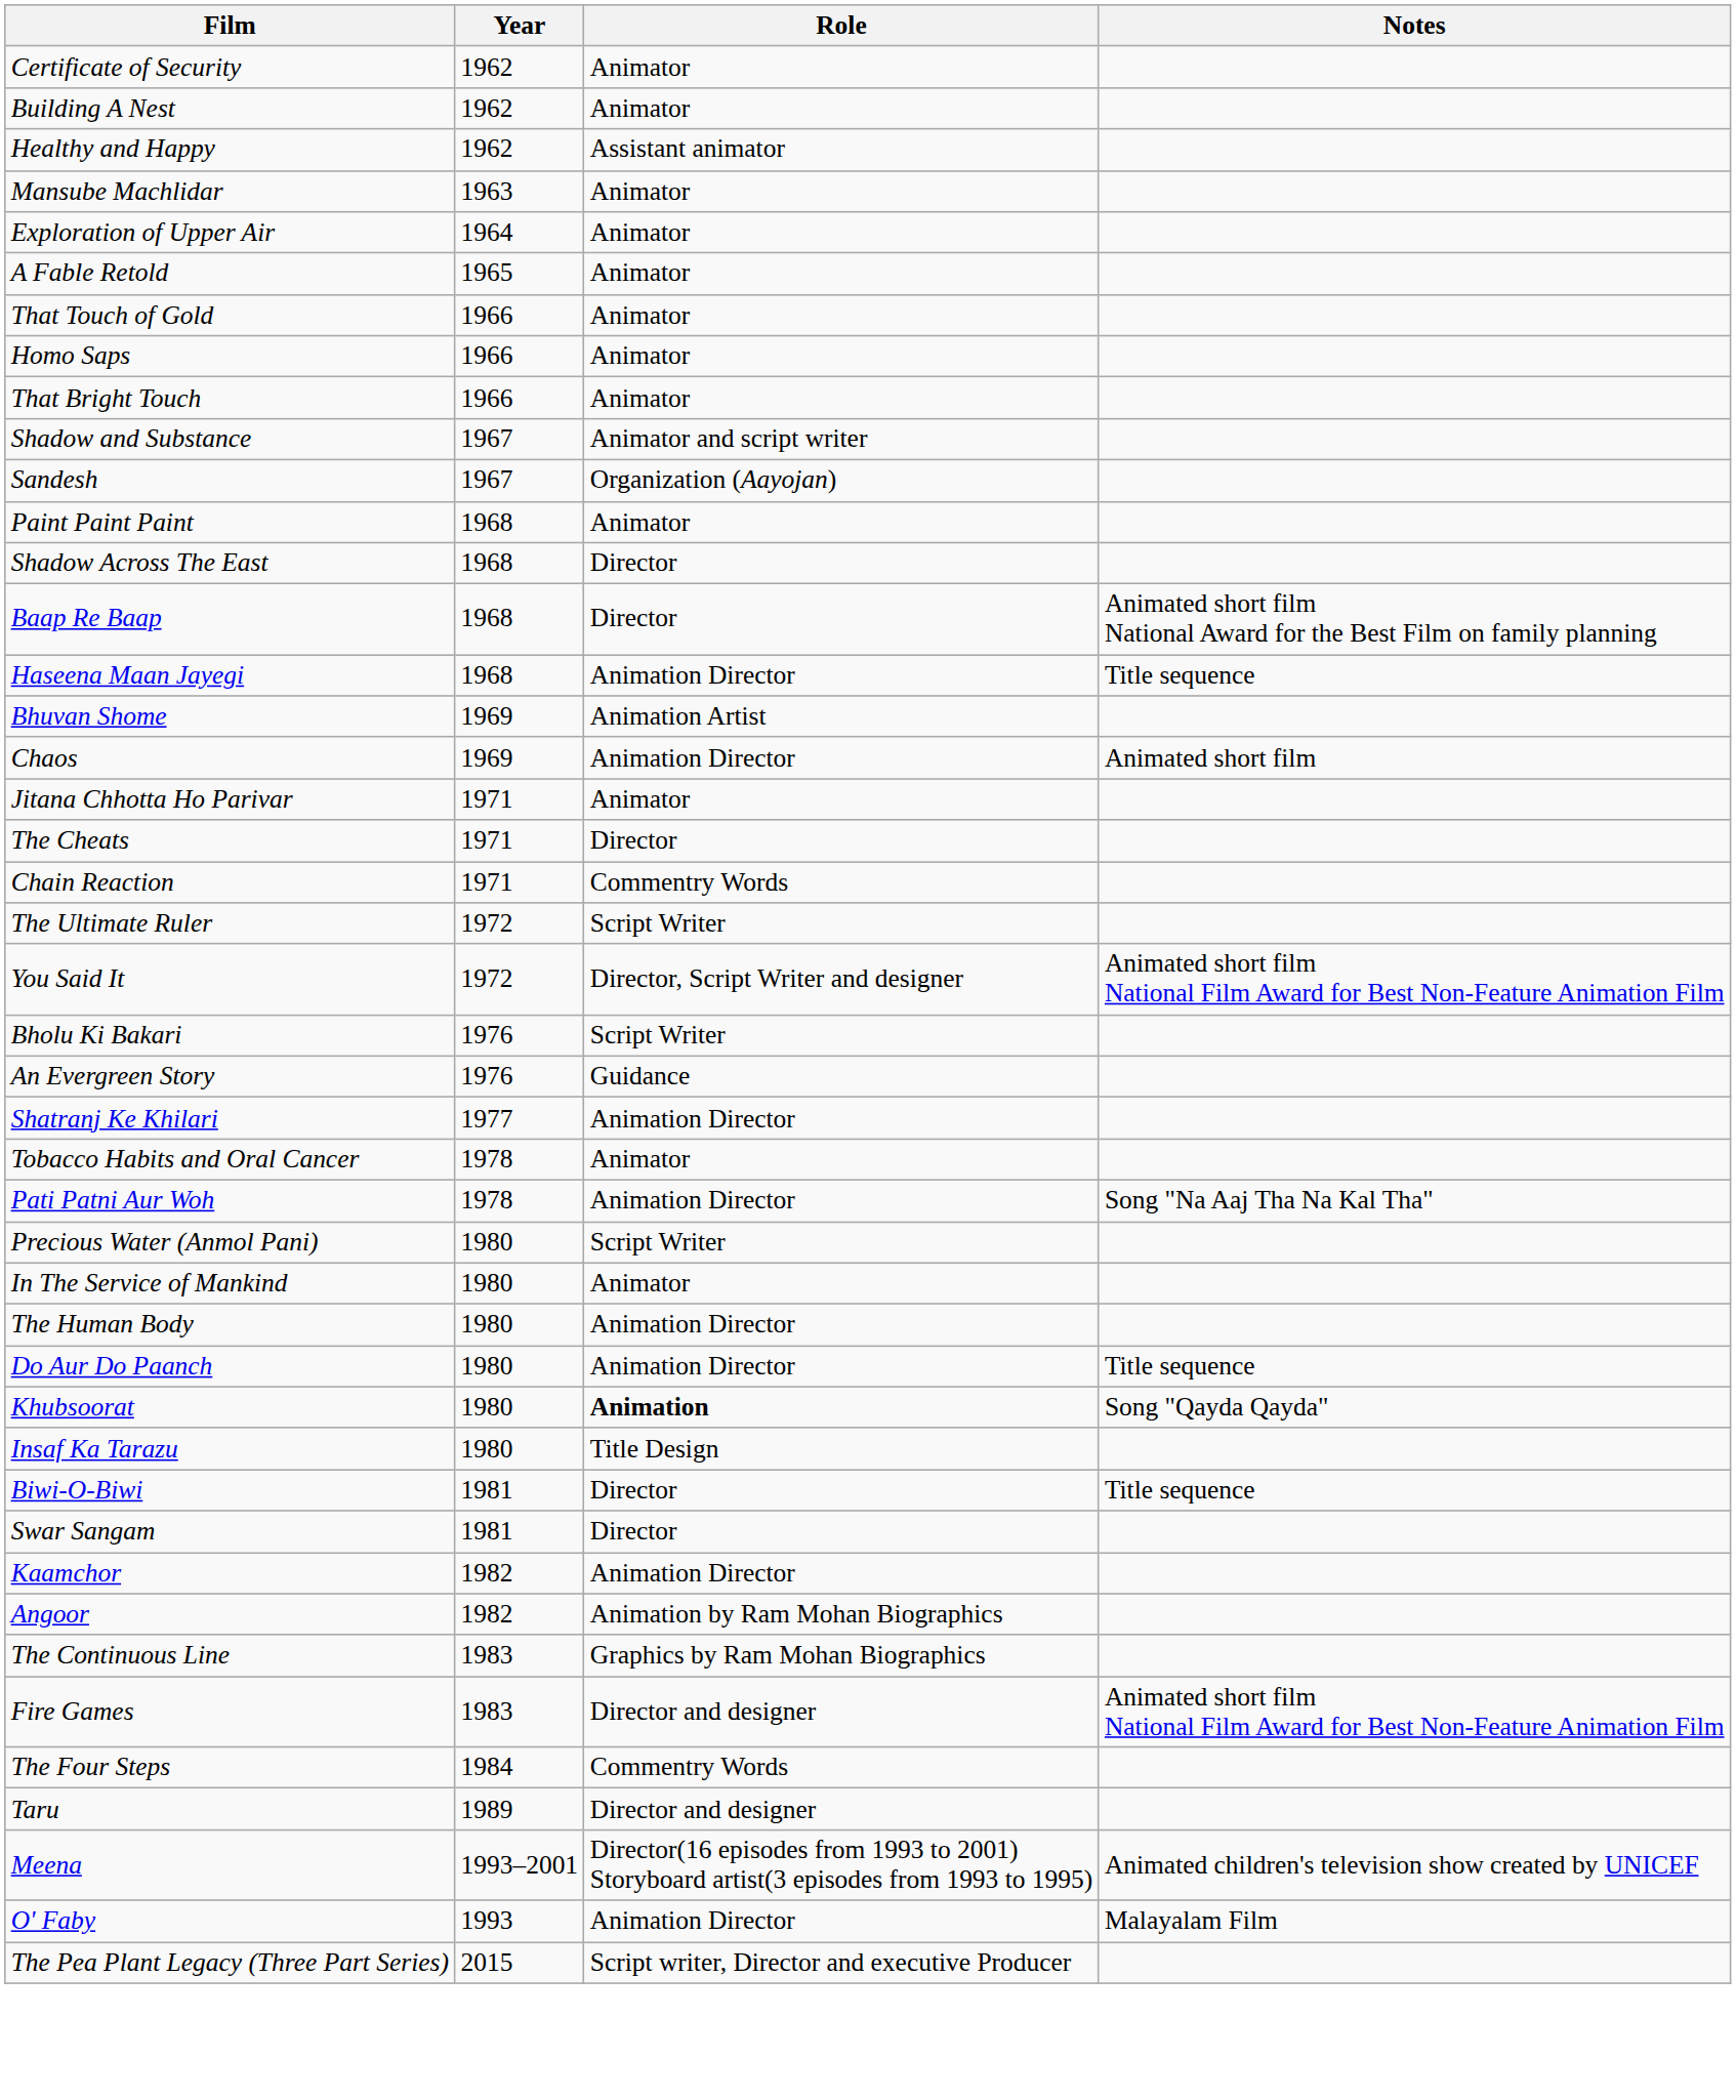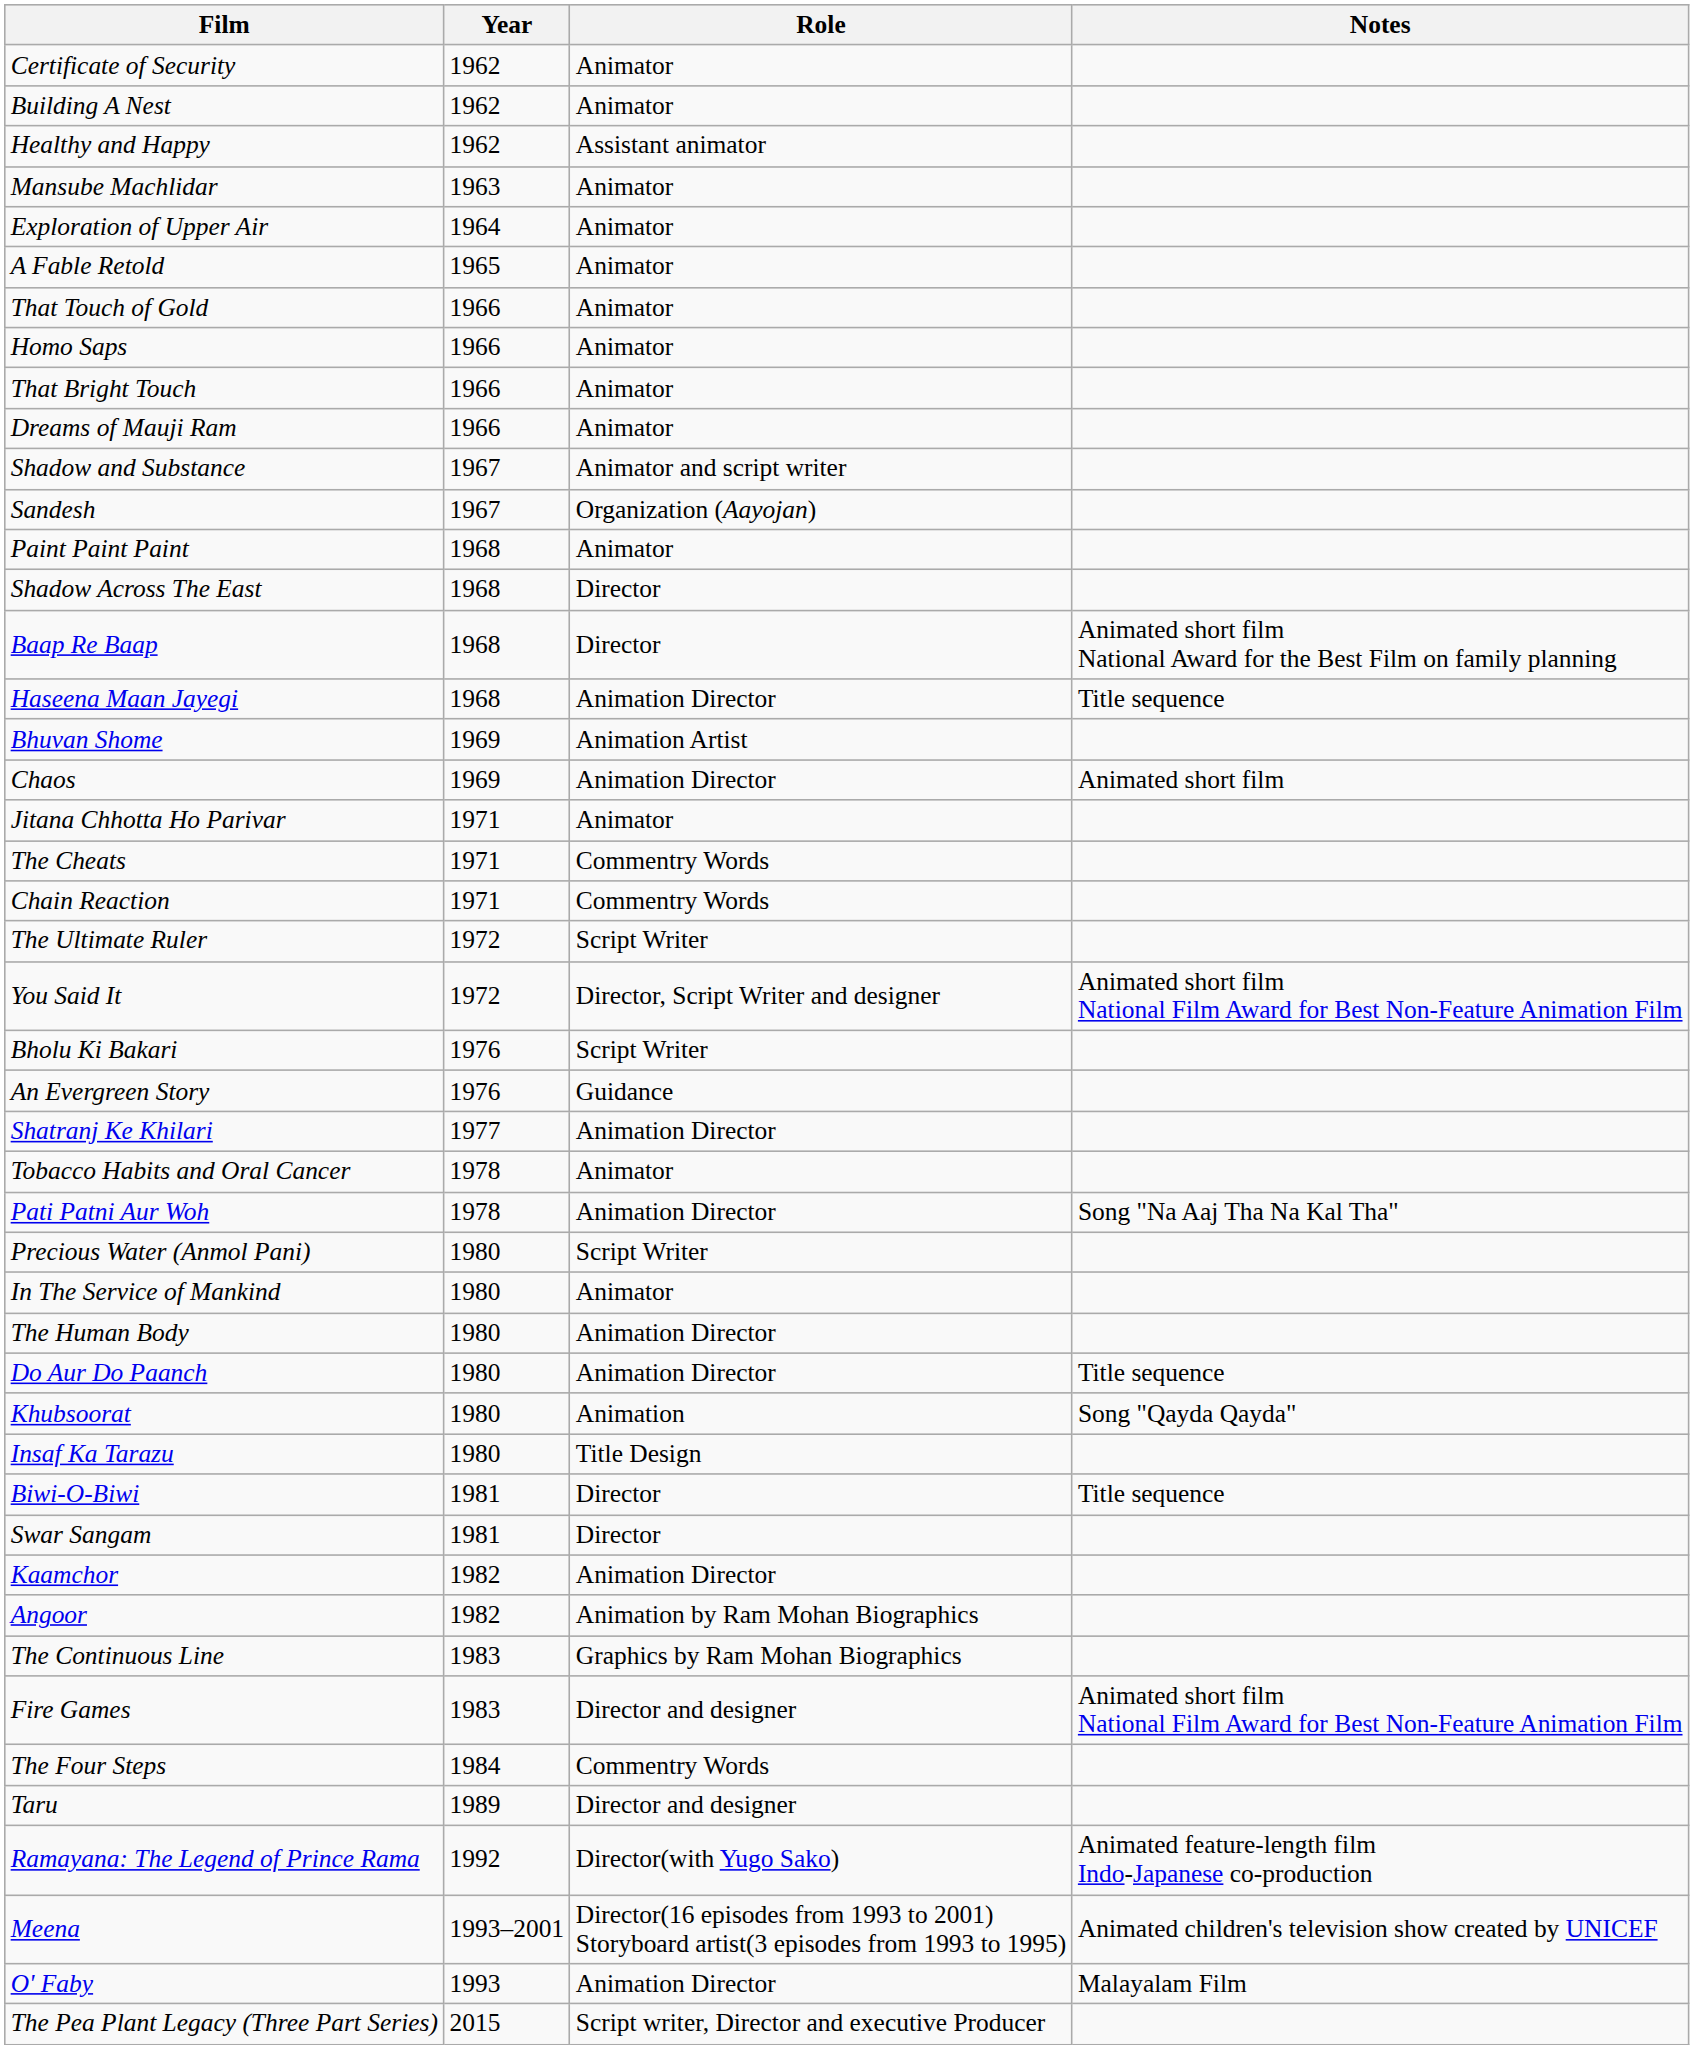 <table class="sortable wikitable">
 <tr>
 <th>Film</th>
 <th>Year</th>
 <th>Role</th>
 <th>Notes</th>
 </tr>
 <tr>
 <td><em>Certificate of Security</em></td>
 <td>1962</td>
 <td>Animator</td>
 <td></td>
 </tr>
 <tr>
 <td><em>Building A Nest</em></td>
 <td>1962</td>
 <td>Animator</td>
 <td></td>
 </tr>
 <tr>
 <td><em>Healthy and Happy</em></td>
 <td>1962</td>
 <td>Assistant animator</td>
 <td></td>
 </tr>
 <tr>
 <td><em>Mansube Machlidar</em></td>
 <td>1963</td>
 <td>Animator</td>
 <td></td>
 </tr>
 <tr>
 <td><em>Exploration of Upper Air</em></td>
 <td>1964</td>
 <td>Animator</td>
 <td></td>
 </tr>
 <tr>
 <td><em>A Fable Retold</em></td>
 <td>1965</td>
 <td>Animator</td>
 <td></td>
 </tr>
 <tr>
 <td><em>That Touch of Gold</em></td>
 <td>1966</td>
 <td>Animator</td>
 <td></td>
 </tr>
 <tr>
 <td><em>Homo Saps</em></td>
 <td>1966</td>
 <td>Animator</td>
 <td></td>
 </tr>
 <tr>
 <td><em>That Bright Touch</em></td>
 <td>1966</td>
 <td>Animator</td>
 <td></td>
 </tr>
 <tr>
+<td><em>Dreams of Mauji Ram</em></td>
+<td>1966</td>
+<td>Animator</td>
+<td></td>
+</tr>
+<tr>
 <td><em>Shadow and Substance</em></td>
 <td>1967</td>
 <td>Animator and script writer</td>
 <td></td>
 </tr>
 <tr>
 <td><em>Sandesh</em></td>
 <td>1967</td>
 <td>Organization (<em>Aayojan</em>)</td>
 <td></td>
 </tr>
 <tr>
 <td><em>Paint Paint Paint</em></td>
 <td>1968</td>
 <td>Animator</td>
 <td></td>
 </tr>
 <tr>
 <td><em>Shadow Across The East</em></td>
 <td>1968</td>
 <td>Director</td>
 <td></td>
 </tr>
 <tr>
 <td><em><a href='#'>Baap Re Baap</a></em></td>
 <td>1968</td>
 <td>Director</td>
 <td>Animated short film <br>National Award for the Best Film on family planning</td>
 </tr>
 <tr>
 <td><em><a href='#'>Haseena Maan Jayegi</a></em></td>
 <td>1968</td>
 <td>Animation Director</td>
 <td>Title sequence</td>
 </tr>
 <tr>
 <td><em><a href='#'>Bhuvan Shome</a></em></td>
 <td>1969</td>
 <td>Animation Artist</td>
 <td></td>
 </tr>
 <tr>
 <td><em>Chaos</em></td>
 <td>1969</td>
 <td>Animation Director</td>
 <td>Animated short film</td>
 </tr>
 <tr>
 <td><em>Jitana Chhotta Ho Parivar</em></td>
 <td>1971</td>
 <td>Animator</td>
 <td></td>
 </tr>
 <tr>
 <td><em>The Cheats</em></td>
 <td>1971</td>
-<td>Director</td>
+<td>Commentry Words</td>
 <td></td>
 </tr>
 <tr>
 <td><em>Chain Reaction</em></td>
 <td>1971</td>
 <td>Commentry Words</td>
 <td></td>
 </tr>
 <tr>
 <td><em>The Ultimate Ruler</em></td>
 <td>1972</td>
 <td>Script Writer</td>
 <td></td>
 </tr>
 <tr>
 <td><em>You Said It</em></td>
 <td>1972</td>
 <td>Director, Script Writer and designer</td>
 <td>Animated short film <br><a href='#'>National Film Award for Best Non-Feature Animation Film</a></td>
 </tr>
 <tr>
 <td><em>Bholu Ki Bakari</em></td>
 <td>1976</td>
 <td>Script Writer</td>
 <td></td>
 </tr>
 <tr>
 <td><em>An Evergreen Story</em></td>
 <td>1976</td>
 <td>Guidance</td>
 <td></td>
 </tr>
 <tr>
 <td><em><a href='#'>Shatranj Ke Khilari</a></em></td>
 <td>1977</td>
 <td>Animation Director</td>
 <td></td>
 </tr>
 <tr>
 <td><em>Tobacco Habits and Oral Cancer</em></td>
 <td>1978</td>
 <td>Animator</td>
 <td></td>
 </tr>
 <tr>
 <td><em><a href='#'>Pati Patni Aur Woh</a></em></td>
 <td>1978</td>
 <td>Animation Director</td>
 <td>Song "Na Aaj Tha Na Kal Tha"</td>
 </tr>
 <tr>
 <td><em>Precious Water (Anmol Pani)</em></td>
 <td>1980</td>
 <td>Script Writer</td>
 <td></td>
 </tr>
 <tr>
 <td><em>In The Service of Mankind</em></td>
 <td>1980</td>
 <td>Animator</td>
 <td></td>
 </tr>
 <tr>
 <td><em>The Human Body</em></td>
 <td>1980</td>
 <td>Animation Director</td>
 <td></td>
 </tr>
 <tr>
 <td><em><a href='#'>Do Aur Do Paanch</a></em></td>
 <td>1980</td>
 <td>Animation Director</td>
 <td>Title sequence</td>
 </tr>
 <tr>
 <td><em><a href='#'>Khubsoorat</a></em></td>
 <td>1980</td>
-<td><strong>Animation</strong></td>
+<td>Animation</td>
 <td>Song "Qayda Qayda"</td>
 </tr>
 <tr>
 <td><em><a href='#'>Insaf Ka Tarazu</a></em></td>
 <td>1980</td>
 <td>Title Design</td>
 <td></td>
 </tr>
 <tr>
 <td><em><a href='#'>Biwi-O-Biwi</a></em></td>
 <td>1981</td>
 <td>Director</td>
 <td>Title sequence</td>
 </tr>
 <tr>
 <td><em>Swar Sangam</em></td>
 <td>1981</td>
 <td>Director</td>
 <td></td>
 </tr>
 <tr>
 <td><em><a href='#'>Kaamchor</a></em></td>
 <td>1982</td>
 <td>Animation Director</td>
 <td></td>
 </tr>
 <tr>
 <td><a href='#'><em>Angoor</em></a></td>
 <td>1982</td>
 <td>Animation by Ram Mohan Biographics</td>
 <td></td>
 </tr>
 <tr>
 <td><em>The Continuous Line</em></td>
 <td>1983</td>
 <td>Graphics by Ram Mohan Biographics</td>
 <td></td>
 </tr>
 <tr>
 <td><em>Fire Games</em></td>
 <td>1983</td>
 <td>Director and designer</td>
 <td>Animated short film <br><a href='#'>National Film Award for Best Non-Feature Animation Film</a></td>
 </tr>
 <tr>
 <td><em>The Four Steps</em></td>
 <td>1984</td>
 <td>Commentry Words</td>
 <td></td>
 </tr>
 <tr>
 <td><em>Taru</em></td>
 <td>1989</td>
 <td>Director and designer</td>
 <td></td>
 </tr>
 <tr>
+<td><em><a href='#'>Ramayana: The Legend of Prince Rama</a></em></td>
+<td>1992</td>
+<td>Director(with <a href='#'>Yugo Sako</a>)</td>
+<td>Animated feature-length film<br><a href='#'>Indo</a>-<a href='#'>Japanese</a> co-production</td>
+</tr>
+<tr>
 <td><em><a href='#'>Meena</a></em></td>
 <td>1993–2001</td>
 <td>Director(16 episodes from 1993 to 2001) <br> Storyboard artist(3 episodes from 1993 to 1995)</td>
 <td>Animated children's television show created by <a href='#'>UNICEF</a></td>
 </tr>
 <tr>
 <td><em><a href='#'>O' Faby</a></em></td>
 <td>1993</td>
 <td>Animation Director</td>
 <td>Malayalam Film</td>
 </tr>
 <tr>
 <td><em>The Pea Plant Legacy (Three Part Series)</em></td>
 <td>2015</td>
 <td>Script writer, Director and executive Producer</td>
 <td></td>
 </tr>
 </table>
